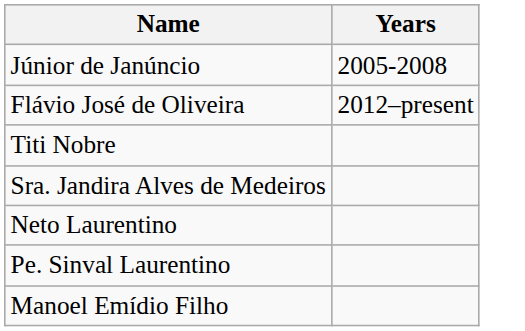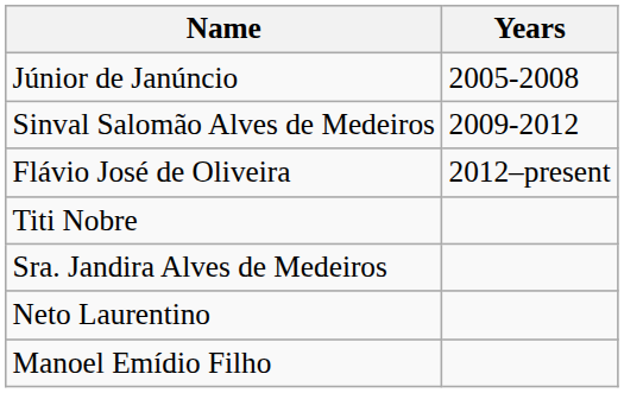 <table class="wikitable">
 <tr>
 <th>Name</th>
 <th>Years</th>
 </tr>
 <tr>
 <td>Júnior de Janúncio</td>
 <td>2005-2008</td>
+</tr>
+<tr>
+<td>Sinval Salomão Alves de Medeiros</td>
+<td>2009-2012</td>
 </tr>
 <tr>
 <td>Flávio José de Oliveira</td>
 <td>2012–present</td>
 </tr>
 <tr>
 <td>Titi Nobre</td>
 <td></td>
 </tr>
 <tr>
 <td>Sra. Jandira Alves de Medeiros</td>
 <td></td>
 </tr>
 <tr>
 <td>Neto Laurentino</td>
 <td></td>
 </tr>
 <tr>
-<td>Pe. Sinval Laurentino</td>
-<td></td>
-</tr>
-<tr>
 <td>Manoel Emídio Filho</td>
 <td></td>
 </tr>
 </table>
